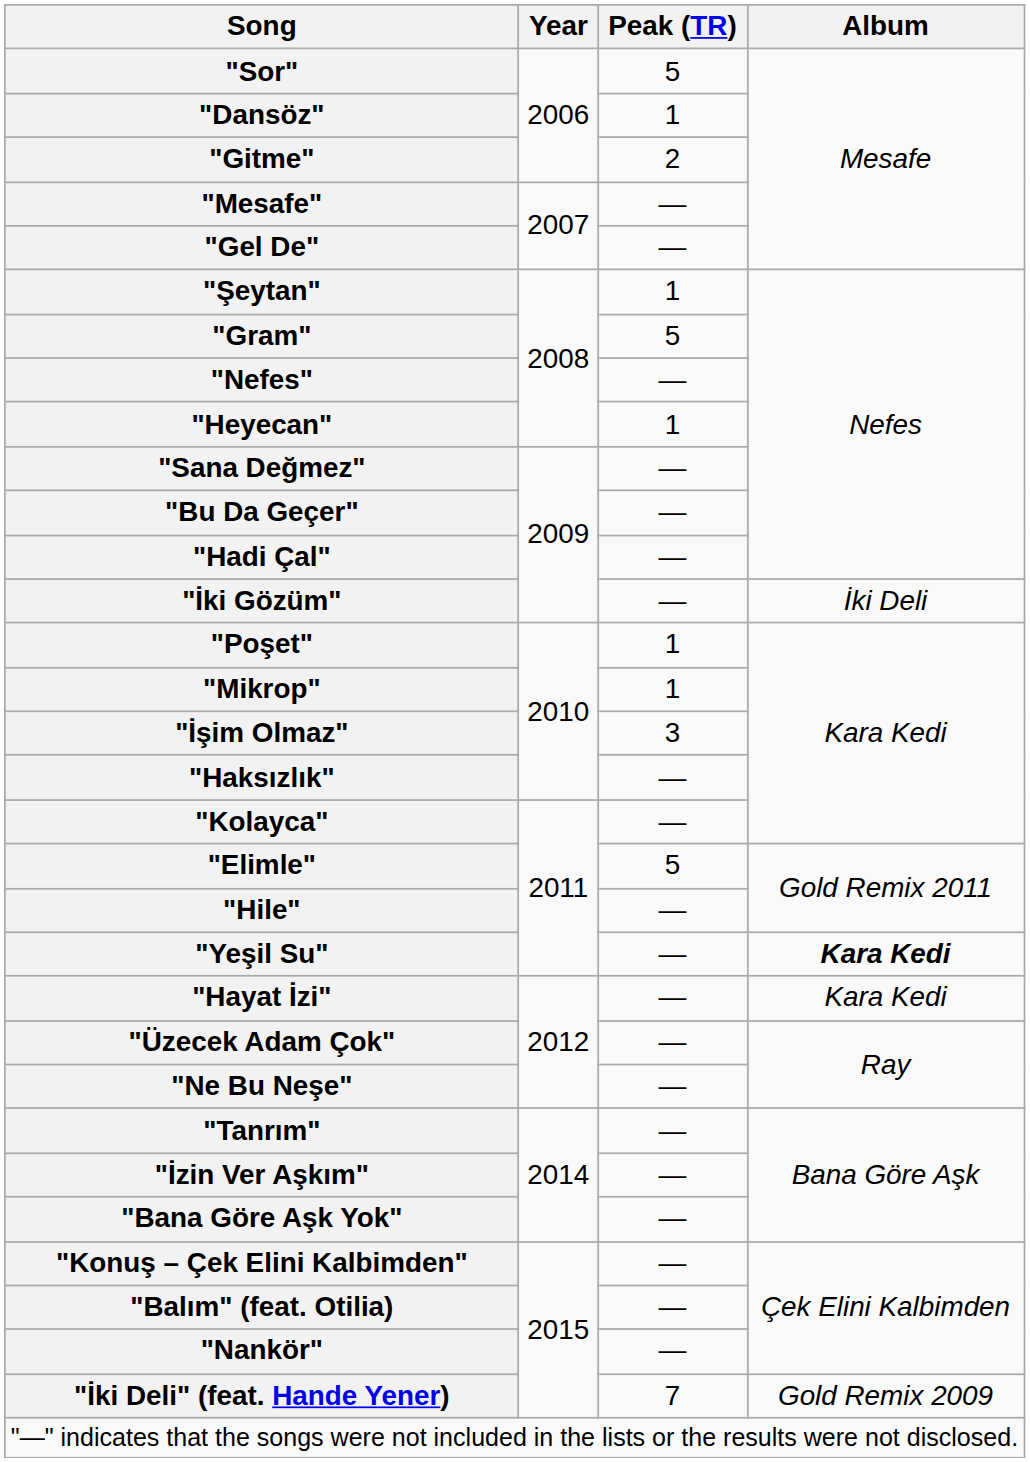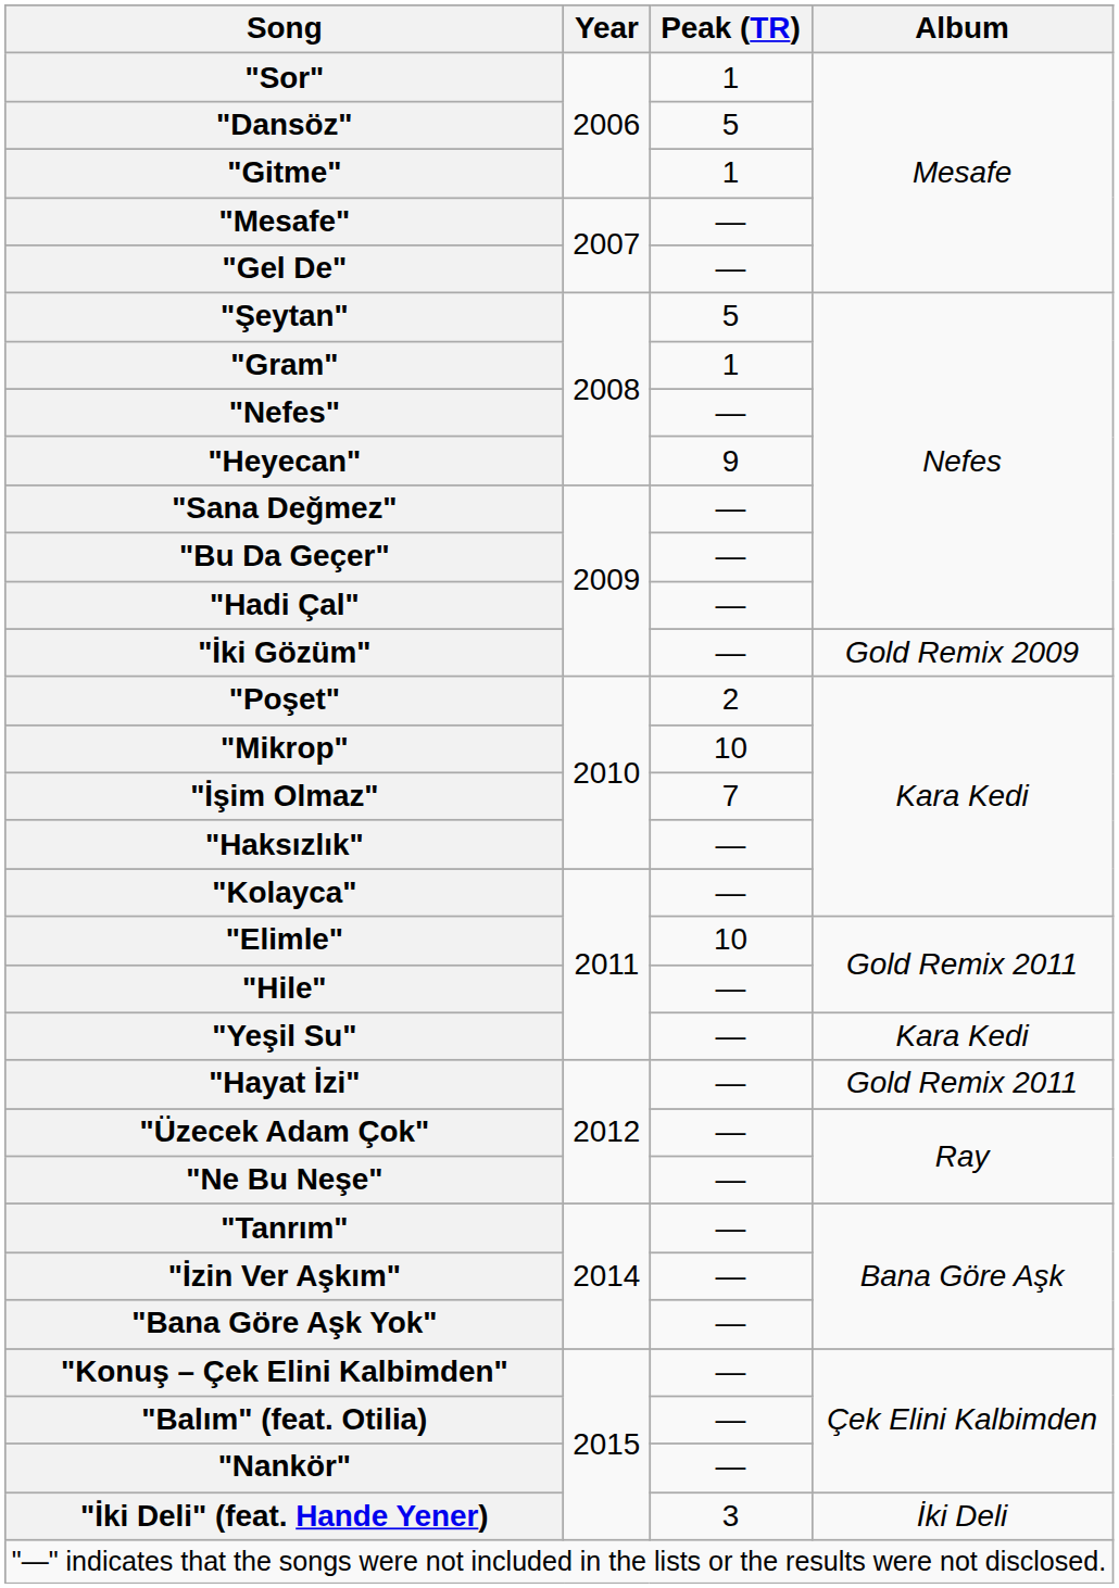 <table class="wikitable plainrowheaders" style="text-align:center;">
 <tr>
 <th scope="col" style="width:18em;">Song</th>
 <th scope="col">Year</th>
 <th scope="col">Peak (<a href='#'>TR</a>)<br></th>
 <th scope="col">Album</th>
 </tr>
 <tr>
 <th scope="row">"Sor"</th>
 <td rowspan="3">2006</td>
-<td>5</td>
+<td>1</td>
 <td rowspan="5"><em>Mesafe</em></td>
 </tr>
 <tr>
 <th scope="row">"Dansöz"</th>
-<td>1</td>
+<td>5</td>
 </tr>
 <tr>
 <th scope="row">"Gitme"</th>
-<td>2</td>
+<td>1</td>
 </tr>
 <tr>
 <th scope="row">"Mesafe"</th>
 <td rowspan="2">2007</td>
 <td>—</td>
 </tr>
 <tr>
 <th scope="row">"Gel De"</th>
 <td>—</td>
 </tr>
 <tr>
 <th scope="row">"Şeytan"</th>
 <td rowspan="4">2008</td>
-<td>1</td>
+<td>5</td>
 <td rowspan="7"><em>Nefes</em></td>
 </tr>
 <tr>
 <th scope="row">"Gram"</th>
-<td>5</td>
+<td>1</td>
 </tr>
 <tr>
 <th scope="row">"Nefes"</th>
 <td>—</td>
 </tr>
 <tr>
 <th scope="row">"Heyecan"</th>
-<td>1</td>
+<td>9</td>
 </tr>
 <tr>
 <th scope="row">"Sana Değmez"</th>
 <td rowspan="4">2009</td>
 <td>—</td>
 </tr>
 <tr>
 <th scope="row">"Bu Da Geçer"</th>
 <td>—</td>
 </tr>
 <tr>
 <th scope="row">"Hadi Çal"</th>
 <td>—</td>
 </tr>
 <tr>
 <th scope="row">"İki Gözüm"</th>
 <td>—</td>
-<td><em>İki Deli</em></td>
+<td><em>Gold Remix 2009</em></td>
 </tr>
 <tr>
 <th scope="row">"Poşet"</th>
 <td rowspan="4">2010</td>
-<td>1</td>
+<td>2</td>
 <td rowspan="5"><em>Kara Kedi</em></td>
 </tr>
 <tr>
 <th scope="row">"Mikrop"</th>
-<td>1</td>
+<td>10</td>
 </tr>
 <tr>
 <th scope="row">"İşim Olmaz"</th>
-<td>3</td>
+<td>7</td>
 </tr>
 <tr>
 <th scope="row">"Haksızlık"</th>
 <td>—</td>
 </tr>
 <tr>
 <th scope="row">"Kolayca"</th>
 <td rowspan="4">2011</td>
 <td>—</td>
 </tr>
 <tr>
 <th scope="row">"Elimle"</th>
-<td>5</td>
+<td>10</td>
 <td rowspan="2"><em>Gold Remix 2011</em></td>
 </tr>
 <tr>
 <th scope="row">"Hile"</th>
 <td>—</td>
 </tr>
 <tr>
 <th scope="row">"Yeşil Su"</th>
 <td>—</td>
-<td><strong><em>Kara Kedi</em></strong></td>
+<td><em>Kara Kedi</em></td>
 </tr>
 <tr>
 <th scope="row">"Hayat İzi"</th>
 <td rowspan="3">2012</td>
 <td>—</td>
-<td><em>Kara Kedi</em></td>
+<td><em>Gold Remix 2011</em></td>
 </tr>
 <tr>
 <th scope="row">"Üzecek Adam Çok"</th>
 <td>—</td>
 <td rowspan="2"><em>Ray</em></td>
 </tr>
 <tr>
 <th scope="row">"Ne Bu Neşe"</th>
 <td>—</td>
 </tr>
 <tr>
 <th scope="row">"Tanrım"</th>
 <td rowspan="3">2014</td>
 <td>—</td>
 <td rowspan="3"><em>Bana Göre Aşk</em></td>
 </tr>
 <tr>
 <th scope="row">"İzin Ver Aşkım"</th>
 <td>—</td>
 </tr>
 <tr>
 <th scope="row">"Bana Göre Aşk Yok"</th>
 <td>—</td>
 </tr>
 <tr>
 <th scope="row">"Konuş – Çek Elini Kalbimden"</th>
 <td rowspan="4">2015</td>
 <td>—</td>
 <td rowspan="3"><em>Çek Elini Kalbimden</em></td>
 </tr>
 <tr>
 <th scope="row">"Balım" (feat. Otilia)</th>
 <td>—</td>
 </tr>
 <tr>
 <th scope="row">"Nankör"</th>
 <td>—</td>
 </tr>
 <tr>
 <th scope="row">"İki Deli" (feat. <a href='#'>Hande Yener</a>)</th>
-<td>7</td>
-<td><em>Gold Remix 2009</em></td>
+<td>3</td>
+<td><em>İki Deli</em></td>
 </tr>
 <tr>
 <td colspan="5" style="font-size:90%">"—" indicates that the songs were not included in the lists or the results were not disclosed.</td>
 </tr>
 </table>
